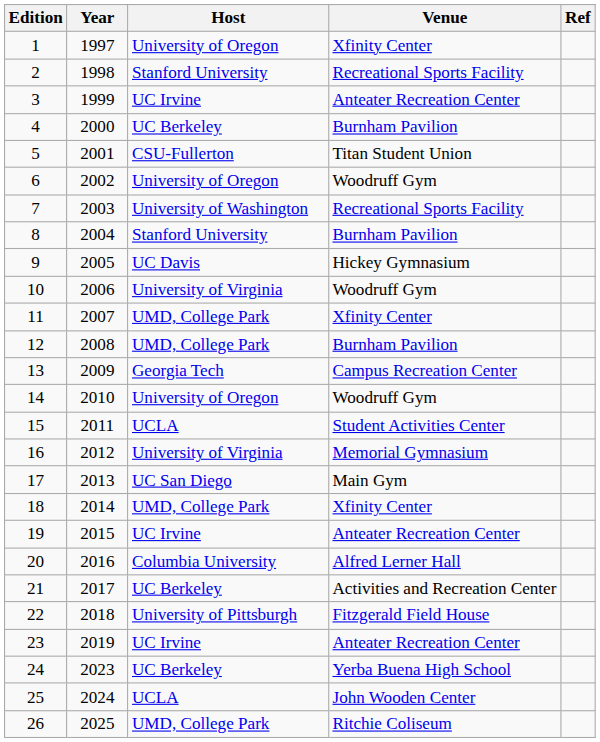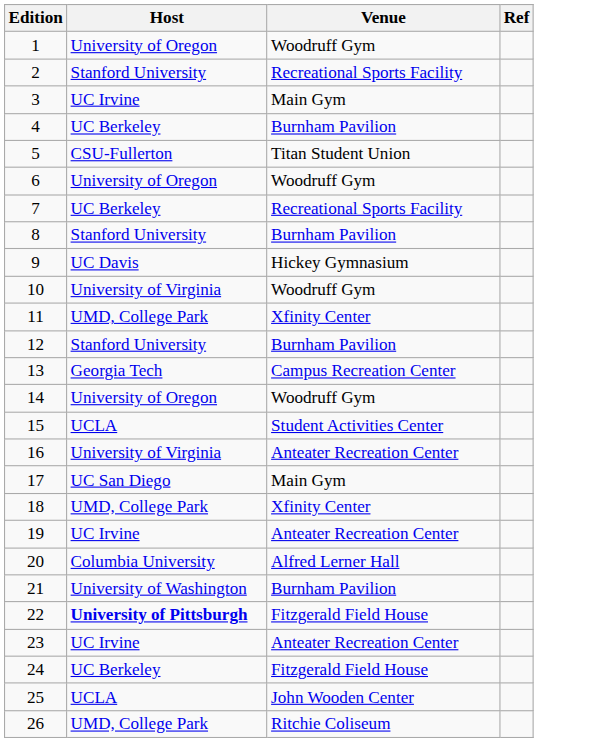 <table class=wikitable>
 <tr>
 <th>Edition</th>
-<th width="50">Year</th>
 <th width=180>Host</th>
 <th width=210>Venue</th>
 <th>Ref</th>
 </tr>
 <tr>
 <td align=center>1</td>
-<td align=center>1997</td>
 <td><a href='#'>University of Oregon</a></td>
-<td><a href='#'>Xfinity Center</a></td>
+<td>Woodruff Gym</td>
 <td></td>
 </tr>
 <tr>
 <td align=center>2</td>
-<td align=center>1998</td>
 <td><a href='#'>Stanford University</a></td>
 <td><a href='#'>Recreational Sports Facility</a></td>
 <td></td>
 </tr>
 <tr>
 <td align=center>3</td>
-<td align=center>1999</td>
 <td><a href='#'>UC Irvine</a></td>
-<td><a href='#'>Anteater Recreation Center</a></td>
+<td>Main Gym</td>
 <td></td>
 </tr>
 <tr>
 <td align=center>4</td>
-<td align=center>2000</td>
 <td><a href='#'>UC Berkeley</a></td>
 <td><a href='#'>Burnham Pavilion</a></td>
 <td></td>
 </tr>
 <tr>
 <td align=center>5</td>
-<td align=center>2001</td>
 <td><a href='#'>CSU-Fullerton</a></td>
 <td>Titan Student Union</td>
 <td></td>
 </tr>
 <tr>
 <td align=center>6</td>
-<td align=center>2002</td>
 <td><a href='#'>University of Oregon</a></td>
 <td>Woodruff Gym</td>
 <td></td>
 </tr>
 <tr>
 <td align=center>7</td>
-<td align=center>2003</td>
-<td><a href='#'>University of Washington</a></td>
+<td><a href='#'>UC Berkeley</a></td>
 <td><a href='#'>Recreational Sports Facility</a></td>
 <td></td>
 </tr>
 <tr>
 <td align=center>8</td>
-<td align=center>2004</td>
 <td><a href='#'>Stanford University</a></td>
 <td><a href='#'>Burnham Pavilion</a></td>
 <td></td>
 </tr>
 <tr>
 <td align=center>9</td>
-<td align=center>2005</td>
 <td><a href='#'>UC Davis</a></td>
 <td>Hickey Gymnasium</td>
 <td></td>
 </tr>
 <tr>
 <td align=center>10</td>
-<td align=center>2006</td>
 <td><a href='#'>University of Virginia</a></td>
 <td>Woodruff Gym</td>
 <td></td>
 </tr>
 <tr>
 <td align=center>11</td>
-<td align=center>2007</td>
 <td><a href='#'>UMD, College Park</a></td>
 <td><a href='#'>Xfinity Center</a></td>
 <td></td>
 </tr>
 <tr>
 <td align=center>12</td>
-<td align=center>2008</td>
-<td><a href='#'>UMD, College Park</a></td>
+<td><a href='#'>Stanford University</a></td>
 <td><a href='#'>Burnham Pavilion</a></td>
 <td></td>
 </tr>
 <tr>
 <td align=center>13</td>
-<td align=center>2009</td>
 <td><a href='#'>Georgia Tech</a></td>
 <td><a href='#'>Campus Recreation Center</a></td>
 <td></td>
 </tr>
 <tr>
 <td align=center>14</td>
-<td align=center>2010</td>
 <td><a href='#'>University of Oregon</a></td>
 <td>Woodruff Gym</td>
 <td></td>
 </tr>
 <tr>
 <td align=center>15</td>
-<td align=center>2011</td>
 <td><a href='#'>UCLA</a></td>
 <td><a href='#'>Student Activities Center</a></td>
 <td></td>
 </tr>
 <tr>
 <td align=center>16</td>
-<td align=center>2012</td>
 <td><a href='#'>University of Virginia</a></td>
-<td><a href='#'>Memorial Gymnasium</a></td>
+<td><a href='#'>Anteater Recreation Center</a></td>
 <td></td>
 </tr>
 <tr>
 <td align=center>17</td>
-<td align=center>2013</td>
 <td><a href='#'>UC San Diego</a></td>
 <td>Main Gym</td>
 <td></td>
 </tr>
 <tr>
 <td align=center>18</td>
-<td align=center>2014</td>
 <td><a href='#'>UMD, College Park</a></td>
 <td><a href='#'>Xfinity Center</a></td>
 <td></td>
 </tr>
 <tr>
 <td align=center>19</td>
-<td align=center>2015</td>
 <td><a href='#'>UC Irvine</a></td>
 <td><a href='#'>Anteater Recreation Center</a></td>
 <td></td>
 </tr>
 <tr>
 <td align=center>20</td>
-<td align=center>2016</td>
 <td><a href='#'>Columbia University</a></td>
 <td><a href='#'>Alfred Lerner Hall</a></td>
 <td></td>
 </tr>
 <tr>
 <td align=center>21</td>
-<td align=center>2017</td>
-<td><a href='#'>UC Berkeley</a></td>
-<td>Activities and Recreation Center</td>
+<td><a href='#'>University of Washington</a></td>
+<td><a href='#'>Burnham Pavilion</a></td>
 <td></td>
 </tr>
 <tr>
 <td align=center>22</td>
-<td align=center>2018</td>
-<td><a href='#'>University of Pittsburgh</a></td>
+<td><strong><a href='#'>University of Pittsburgh</a></strong></td>
 <td><a href='#'>Fitzgerald Field House</a></td>
 <td></td>
 </tr>
 <tr>
 <td align=center>23</td>
-<td align=center>2019</td>
 <td><a href='#'>UC Irvine</a></td>
 <td><a href='#'>Anteater Recreation Center</a></td>
 <td></td>
 </tr>
 <tr>
 <td align=center>24</td>
-<td align=center>2023</td>
 <td><a href='#'>UC Berkeley</a></td>
-<td><a href='#'>Yerba Buena High School</a></td>
+<td><a href='#'>Fitzgerald Field House</a></td>
 <td></td>
 </tr>
 <tr>
 <td align=center>25</td>
-<td align=center>2024</td>
 <td><a href='#'>UCLA</a></td>
 <td><a href='#'>John Wooden Center</a></td>
 <td></td>
 </tr>
 <tr>
 <td align=center>26</td>
-<td align=center>2025</td>
 <td><a href='#'>UMD, College Park</a></td>
 <td><a href='#'>Ritchie Coliseum</a></td>
 <td></td>
 </tr>
 </table>
